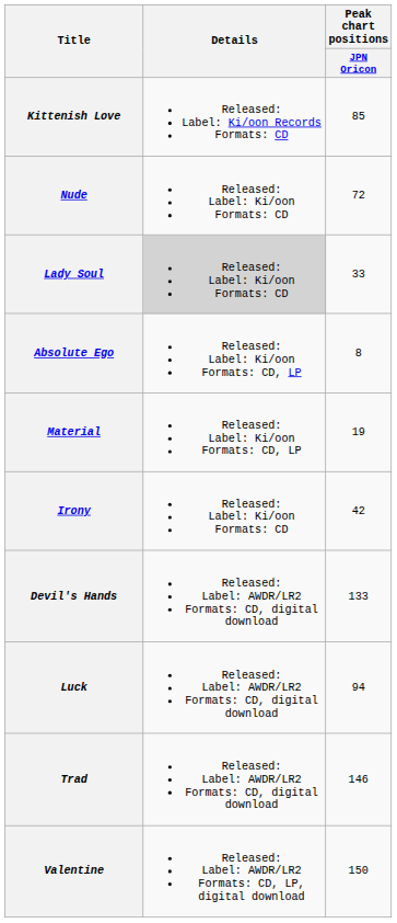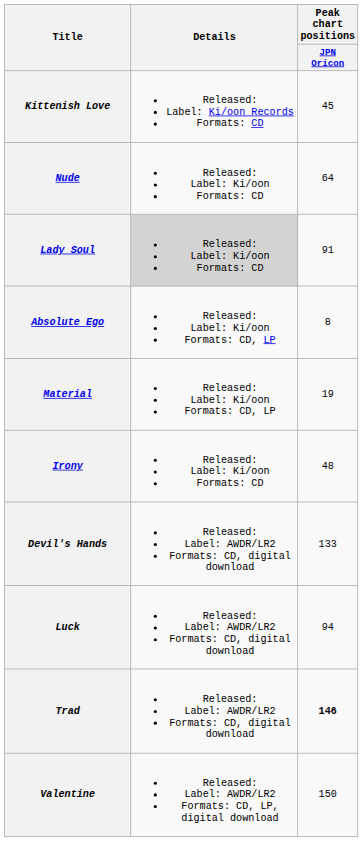 <table class="wikitable plainrowheaders" style="text-align:center;">
 <tr>
 <th scope="col" rowspan="2" style="width:12em;">Title</th>
 <th scope="col" rowspan="2" style="width:16em;">Details</th>
 <th scope="col" colspan="1">Peak chart positions</th>
 </tr>
 <tr>
 <th scope="col" style="width:3em;font-size:90%;"><a href='#'>JPN<br>Oricon</a><br></th>
 </tr>
 <tr>
 <th scope="row"><em>Kittenish Love</em></th>
 <td><br><ul><li>Released: </li><li>Label: <a href='#'>Ki/oon Records</a></li><li>Formats: <a href='#'>CD</a></li></ul></td>
-<td>85</td>
+<td>45</td>
 </tr>
 <tr>
 <th scope="row"><em><a href='#'>Nude</a></em></th>
 <td><br><ul><li>Released: </li><li>Label: Ki/oon</li><li>Formats: CD</li></ul></td>
-<td>72</td>
+<td>64</td>
 </tr>
 <tr>
 <th scope="row"><em><a href='#'>Lady Soul</a></em></th>
 <td style="background: lightgrey;"><br><ul><li>Released: </li><li>Label: Ki/oon</li><li>Formats: CD</li></ul></td>
-<td>33</td>
+<td>91</td>
 </tr>
 <tr>
 <th scope="row"><em><a href='#'>Absolute Ego</a></em></th>
 <td><br><ul><li>Released: </li><li>Label: Ki/oon</li><li>Formats: CD, <a href='#'>LP</a></li></ul></td>
 <td>8</td>
 </tr>
 <tr>
 <th scope="row"><em><a href='#'>Material</a></em></th>
 <td><br><ul><li>Released: </li><li>Label: Ki/oon</li><li>Formats: CD, LP</li></ul></td>
 <td>19</td>
 </tr>
 <tr>
 <th scope="row"><em><a href='#'>Irony</a></em></th>
 <td><br><ul><li>Released: </li><li>Label: Ki/oon</li><li>Formats: CD</li></ul></td>
-<td>42</td>
+<td>48</td>
 </tr>
 <tr>
 <th scope="row"><em>Devil's Hands</em></th>
 <td><br><ul><li>Released: </li><li>Label: AWDR/LR2</li><li>Formats: CD, digital download</li></ul></td>
 <td>133</td>
 </tr>
 <tr>
 <th scope="row"><em>Luck</em></th>
 <td><br><ul><li>Released: </li><li>Label: AWDR/LR2</li><li>Formats: CD, digital download</li></ul></td>
 <td>94</td>
 </tr>
 <tr>
 <th scope="row"><em>Trad</em></th>
 <td><br><ul><li>Released: </li><li>Label: AWDR/LR2</li><li>Formats: CD, digital download</li></ul></td>
-<td>146</td>
+<td><strong>146</strong></td>
 </tr>
 <tr>
 <th scope="row"><em>Valentine</em></th>
 <td><br><ul><li>Released: </li><li>Label: AWDR/LR2</li><li>Formats: CD, LP, digital download</li></ul></td>
 <td>150</td>
 </tr>
 </table>
